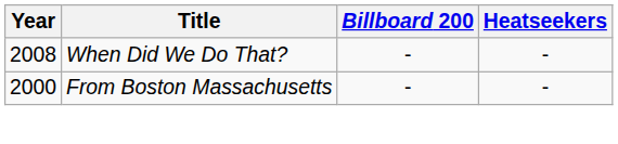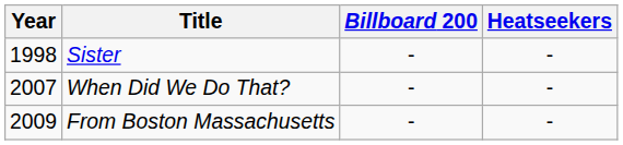 <table class="wikitable">
 <tr>
 <th>Year</th>
 <th>Title</th>
 <th><a href='#'><em>Billboard</em> 200</a></th>
 <th><a href='#'>Heatseekers</a></th>
 </tr>
 <tr>
-<td>2008</td>
+<td>1998</td>
+<td><em><a href='#'>Sister</a></em></td>
+<td style="text-align:center;">-</td>
+<td style="text-align:center;">-</td>
+</tr>
+<tr>
+<td>2007</td>
 <td><em>When Did We Do That?</em></td>
 <td style="text-align:center;">-</td>
 <td style="text-align:center;">-</td>
 </tr>
 <tr>
-<td>2000</td>
+<td>2009</td>
 <td><em>From Boston Massachusetts</em></td>
 <td style="text-align:center;">-</td>
 <td style="text-align:center;">-</td>
 </tr>
 </table>
